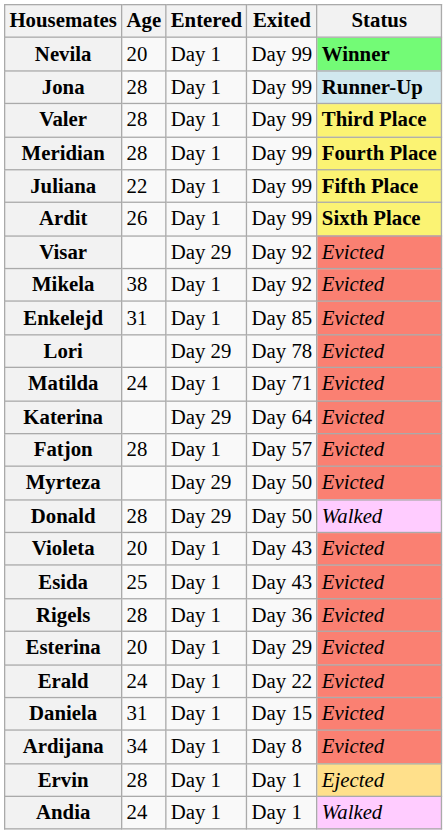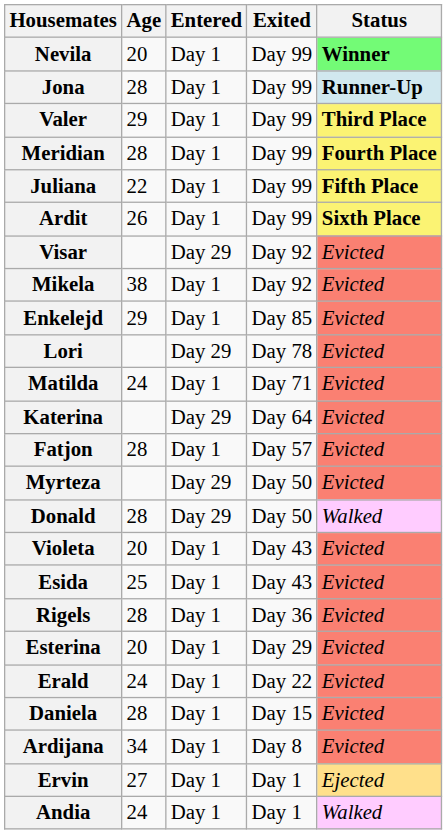 <table class="wikitable sortable" style="text-align:left; width:auto;">
 <tr>
 <th>Housemates</th>
 <th>Age</th>
 <th>Entered</th>
 <th>Exited</th>
 <th>Status</th>
 </tr>
 <tr>
 <th>Nevila</th>
 <td>20</td>
 <td>Day 1</td>
 <td>Day 99</td>
 <td style="background:#73FB76"><strong> Winner</strong></td>
 </tr>
 <tr>
 <th>Jona</th>
 <td>28</td>
 <td>Day 1</td>
 <td>Day 99</td>
 <td style="background:#D1E8EF"><strong>Runner-Up</strong></td>
 </tr>
 <tr>
 <th>Valer</th>
-<td>28</td>
+<td>29</td>
 <td>Day 1</td>
 <td>Day 99</td>
 <td style="background:#FBF373"><strong>Third Place</strong></td>
 </tr>
 <tr>
 <th>Meridian</th>
 <td>28</td>
 <td>Day 1</td>
 <td>Day 99</td>
 <td style="background:#FBF373"><strong>Fourth Place</strong></td>
 </tr>
 <tr>
 <th>Juliana</th>
 <td>22</td>
 <td>Day 1</td>
 <td>Day 99</td>
 <td style="background:#FBF373"><strong>Fifth Place</strong></td>
 </tr>
 <tr>
 <th>Ardit</th>
 <td>26</td>
 <td>Day 1</td>
 <td>Day 99</td>
 <td style="background:#FBF373"><strong>Sixth Place</strong></td>
 </tr>
 <tr>
 <th>Visar</th>
 <td></td>
 <td>Day 29</td>
 <td>Day 92</td>
 <td style="background:#FA8072"><em>Evicted</em></td>
 </tr>
 <tr>
 <th>Mikela</th>
 <td>38</td>
 <td>Day 1</td>
 <td>Day 92</td>
 <td style="background:#FA8072"><em>Evicted</em></td>
 </tr>
 <tr>
 <th>Enkelejd</th>
-<td>31</td>
+<td>29</td>
 <td>Day 1</td>
 <td>Day 85</td>
 <td style="background:#FA8072"><em>Evicted</em></td>
 </tr>
 <tr>
 <th>Lori</th>
 <td></td>
 <td>Day 29</td>
 <td>Day 78</td>
 <td style="background:#FA8072"><em>Evicted</em></td>
 </tr>
 <tr>
 <th>Matilda</th>
 <td>24</td>
 <td>Day 1</td>
 <td>Day 71</td>
 <td style="background:#FA8072"><em>Evicted</em></td>
 </tr>
 <tr>
 <th>Katerina</th>
 <td></td>
 <td>Day 29</td>
 <td>Day 64</td>
 <td style="background:#FA8072"><em>Evicted</em></td>
 </tr>
 <tr>
 <th>Fatjon</th>
 <td>28</td>
 <td>Day 1</td>
 <td>Day 57</td>
 <td style="background:#FA8072"><em>Evicted</em></td>
 </tr>
 <tr>
 <th>Myrteza</th>
 <td></td>
 <td>Day 29</td>
 <td>Day 50</td>
 <td style="background:#FA8072"><em>Evicted</em></td>
 </tr>
 <tr>
 <th>Donald</th>
 <td>28</td>
 <td>Day 29</td>
 <td>Day 50</td>
 <td style="background:#FFCCFF"><em>Walked</em></td>
 </tr>
 <tr>
 <th>Violeta</th>
 <td>20</td>
 <td>Day 1</td>
 <td>Day 43</td>
 <td style="background:#FA8072"><em>Evicted</em></td>
 </tr>
 <tr>
 <th>Esida</th>
 <td>25</td>
 <td>Day 1</td>
 <td>Day 43</td>
 <td style="background:#FA8072"><em>Evicted</em></td>
 </tr>
 <tr>
 <th>Rigels</th>
 <td>28</td>
 <td>Day 1</td>
 <td>Day 36</td>
 <td style="background:#FA8072"><em>Evicted</em></td>
 </tr>
 <tr>
 <th>Esterina</th>
 <td>20</td>
 <td>Day 1</td>
 <td>Day 29</td>
 <td style="background:#FA8072"><em>Evicted</em></td>
 </tr>
 <tr>
 <th>Erald</th>
 <td>24</td>
 <td>Day 1</td>
 <td>Day 22</td>
 <td style="background:#FA8072"><em>Evicted</em></td>
 </tr>
 <tr>
 <th>Daniela</th>
-<td>31</td>
+<td>28</td>
 <td>Day 1</td>
 <td>Day 15</td>
 <td style="background:#FA8072"><em>Evicted</em></td>
 </tr>
 <tr>
 <th>Ardijana</th>
 <td>34</td>
 <td>Day 1</td>
 <td>Day 8</td>
 <td style="background:#FA8072"><em>Evicted</em></td>
 </tr>
 <tr>
 <th>Ervin</th>
-<td>28</td>
+<td>27</td>
 <td>Day 1</td>
 <td>Day 1</td>
 <td style="background:#FFE08B"><em>Ejected</em></td>
 </tr>
 <tr>
 <th>Andia</th>
 <td>24</td>
 <td>Day 1</td>
 <td>Day 1</td>
 <td style="background:#FFCCFF"><em>Walked</em></td>
 </tr>
 </table>
